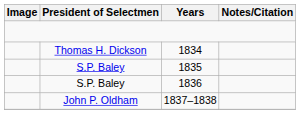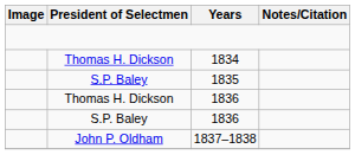 <table class="wikitable" style="text-align:center">
 <tr>
 <th>Image</th>
 <th>President of Selectmen</th>
 <th>Years</th>
 <th>Notes/Citation</th>
 </tr>
 <tr style="height:2em">
 </tr>
 <tr>
 <td></td>
 <td><a href='#'>Thomas H. Dickson</a></td>
 <td>1834</td>
 <td></td>
 </tr>
 <tr>
 <td></td>
 <td><a href='#'>S.P. Baley</a></td>
 <td>1835</td>
 <td></td>
 </tr>
 <tr>
 <td></td>
+<td>Thomas H. Dickson</td>
+<td>1836</td>
+<td></td>
+</tr>
+<tr>
+<td></td>
 <td>S.P. Baley</td>
 <td>1836</td>
 <td></td>
 </tr>
 <tr>
 <td></td>
 <td><a href='#'>John P. Oldham</a></td>
 <td>1837–1838</td>
 <td></td>
 </tr>
 <tr>
 </tr>
 </table>
